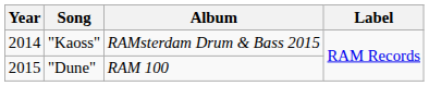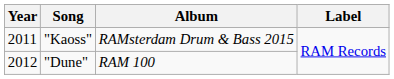 <table class="wikitable">
 <tr>
 <th>Year</th>
 <th>Song</th>
 <th>Album</th>
 <th>Label</th>
 </tr>
 <tr>
-<td>2014</td>
+<td>2011</td>
 <td>"Kaoss"</td>
 <td><em>RAMsterdam Drum & Bass 2015</em></td>
 <td rowspan="2"><a href='#'>RAM Records</a></td>
 </tr>
 <tr>
-<td>2015</td>
+<td>2012</td>
 <td>"Dune"</td>
 <td><em>RAM 100</em></td>
 </tr>
 </table>
